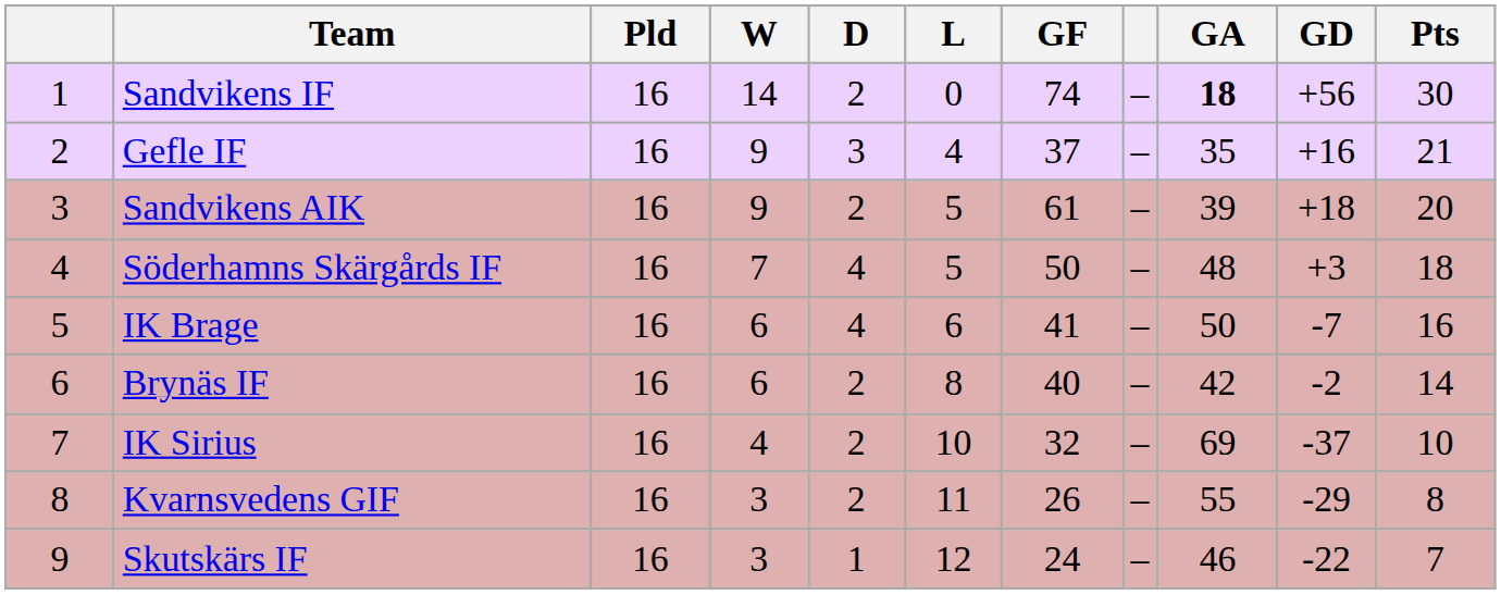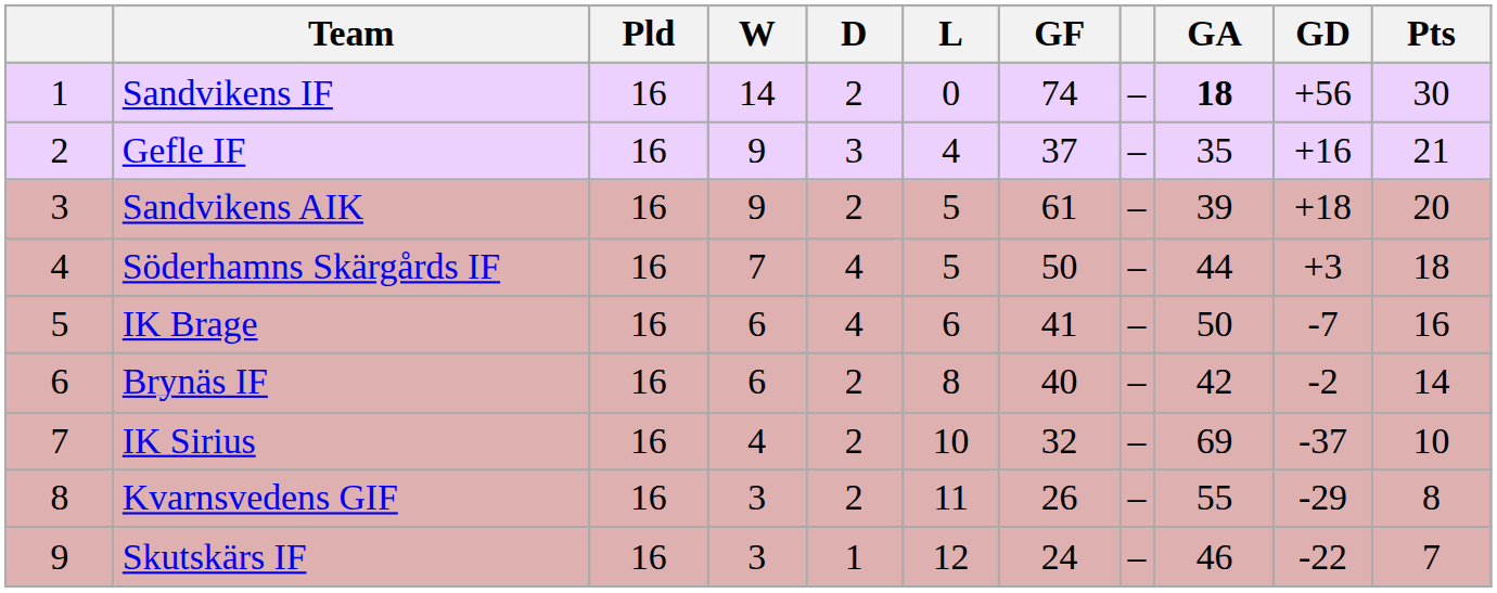 <table class="wikitable" style="text-align: center;">
 <tr>
 <th style="width: 40px;"></th>
 <th style="width: 200px;">Team</th>
 <th style="width: 45px;">Pld</th>
 <th style="width: 35px;">W</th>
 <th style="width: 35px;">D</th>
 <th style="width: 35px;">L</th>
 <th style="width: 45px;">GF</th>
 <th></th>
 <th style="width: 45px;">GA</th>
 <th style="width: 35px;">GD</th>
 <th style="width: 45px;">Pts</th>
 </tr>
 <tr style="background: #ecd1ff">
 <td>1</td>
 <td style="text-align: left;"><a href='#'>Sandvikens IF</a></td>
 <td>16</td>
 <td>14</td>
 <td>2</td>
 <td>0</td>
 <td>74</td>
 <td>–</td>
 <td><strong>18</strong></td>
 <td>+56</td>
 <td>30</td>
 </tr>
 <tr style="background: #ecd1ff">
 <td>2</td>
 <td style="text-align: left;"><a href='#'>Gefle IF</a></td>
 <td>16</td>
 <td>9</td>
 <td>3</td>
 <td>4</td>
 <td>37</td>
 <td>–</td>
 <td>35</td>
 <td>+16</td>
 <td>21</td>
 </tr>
 <tr style="background: #deb0b0">
 <td>3</td>
 <td style="text-align: left;"><a href='#'>Sandvikens AIK</a></td>
 <td>16</td>
 <td>9</td>
 <td>2</td>
 <td>5</td>
 <td>61</td>
 <td>–</td>
 <td>39</td>
 <td>+18</td>
 <td>20</td>
 </tr>
 <tr style="background: #deb0b0">
 <td>4</td>
 <td style="text-align: left;"><a href='#'>Söderhamns Skärgårds IF</a></td>
 <td>16</td>
 <td>7</td>
 <td>4</td>
 <td>5</td>
 <td>50</td>
 <td>–</td>
-<td>48</td>
+<td>44</td>
 <td>+3</td>
 <td>18</td>
 </tr>
 <tr style="background: #deb0b0">
 <td>5</td>
 <td style="text-align: left;"><a href='#'>IK Brage</a></td>
 <td>16</td>
 <td>6</td>
 <td>4</td>
 <td>6</td>
 <td>41</td>
 <td>–</td>
 <td>50</td>
 <td>-7</td>
 <td>16</td>
 </tr>
 <tr style="background: #deb0b0">
 <td>6</td>
 <td style="text-align: left;"><a href='#'>Brynäs IF</a></td>
 <td>16</td>
 <td>6</td>
 <td>2</td>
 <td>8</td>
 <td>40</td>
 <td>–</td>
 <td>42</td>
 <td>-2</td>
 <td>14</td>
 </tr>
 <tr style="background: #deb0b0">
 <td>7</td>
 <td style="text-align: left;"><a href='#'>IK Sirius</a></td>
 <td>16</td>
 <td>4</td>
 <td>2</td>
 <td>10</td>
 <td>32</td>
 <td>–</td>
 <td>69</td>
 <td>-37</td>
 <td>10</td>
 </tr>
 <tr style="background: #deb0b0">
 <td>8</td>
 <td style="text-align: left;"><a href='#'>Kvarnsvedens GIF</a></td>
 <td>16</td>
 <td>3</td>
 <td>2</td>
 <td>11</td>
 <td>26</td>
 <td>–</td>
 <td>55</td>
 <td>-29</td>
 <td>8</td>
 </tr>
 <tr style="background: #deb0b0">
 <td>9</td>
 <td style="text-align: left;"><a href='#'>Skutskärs IF</a></td>
 <td>16</td>
 <td>3</td>
 <td>1</td>
 <td>12</td>
 <td>24</td>
 <td>–</td>
 <td>46</td>
 <td>-22</td>
 <td>7</td>
 </tr>
 </table>
